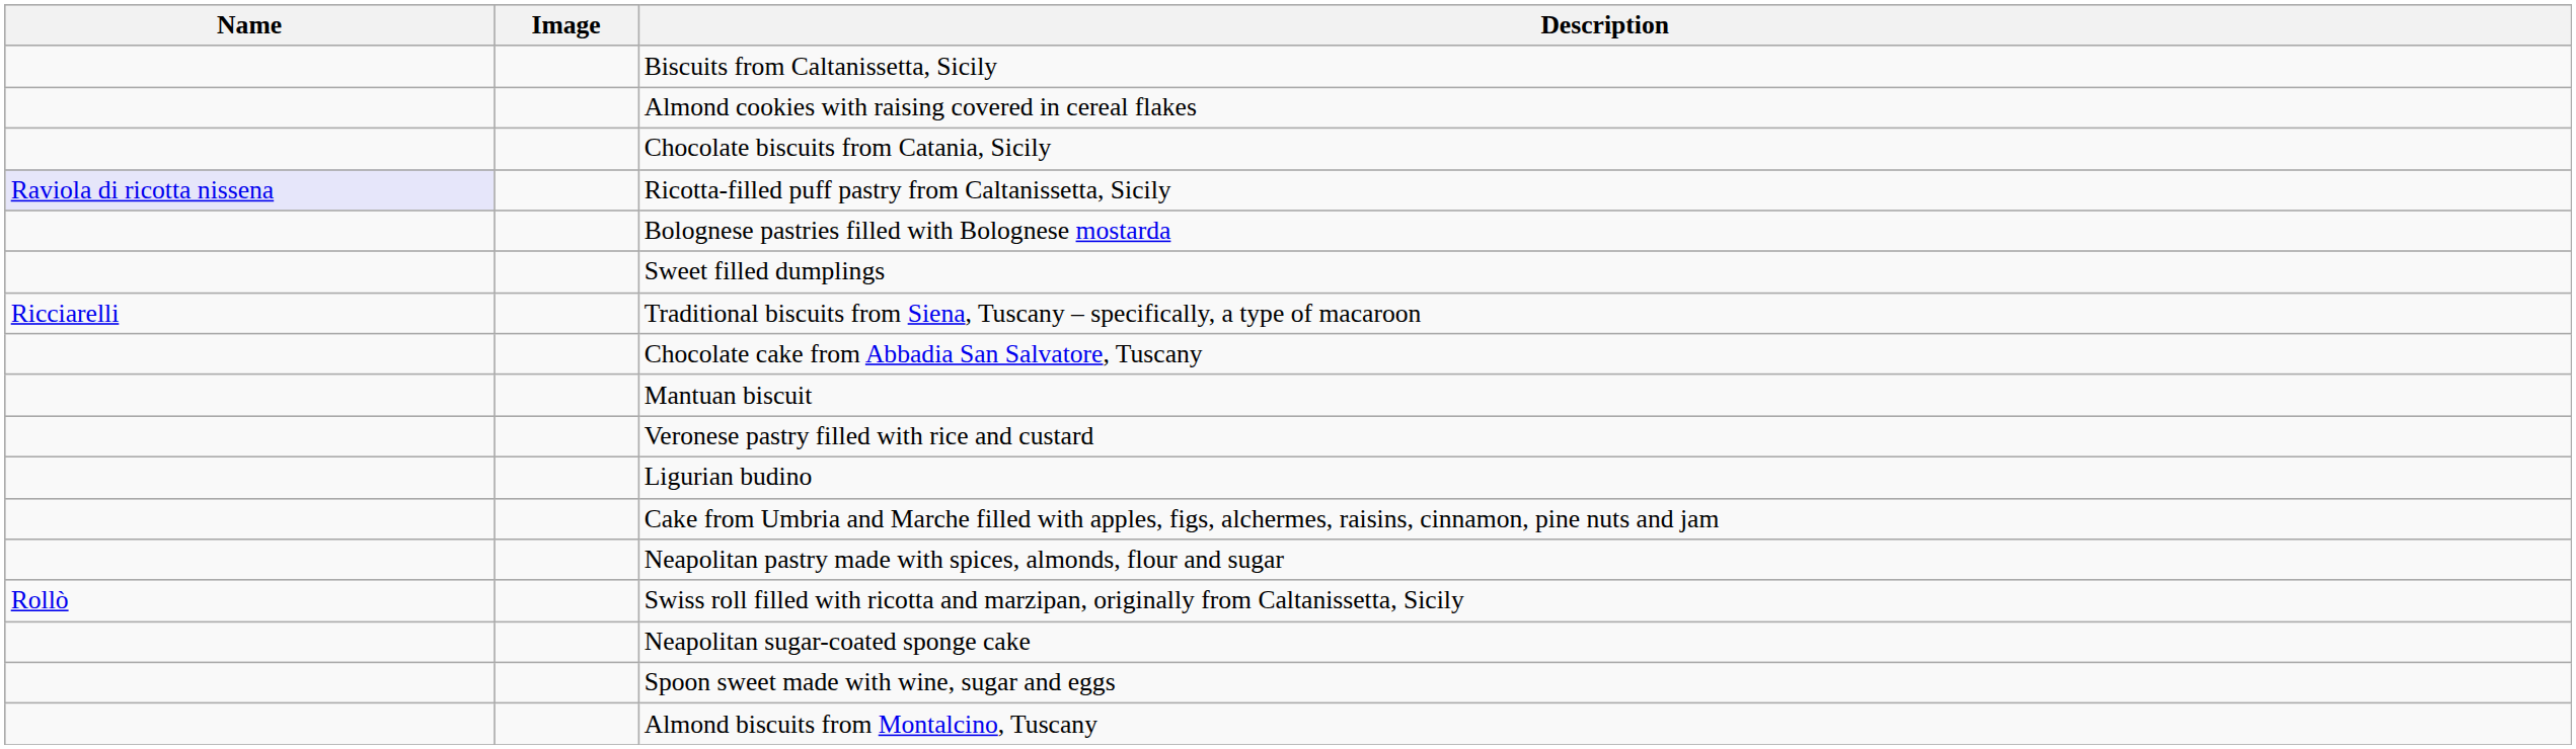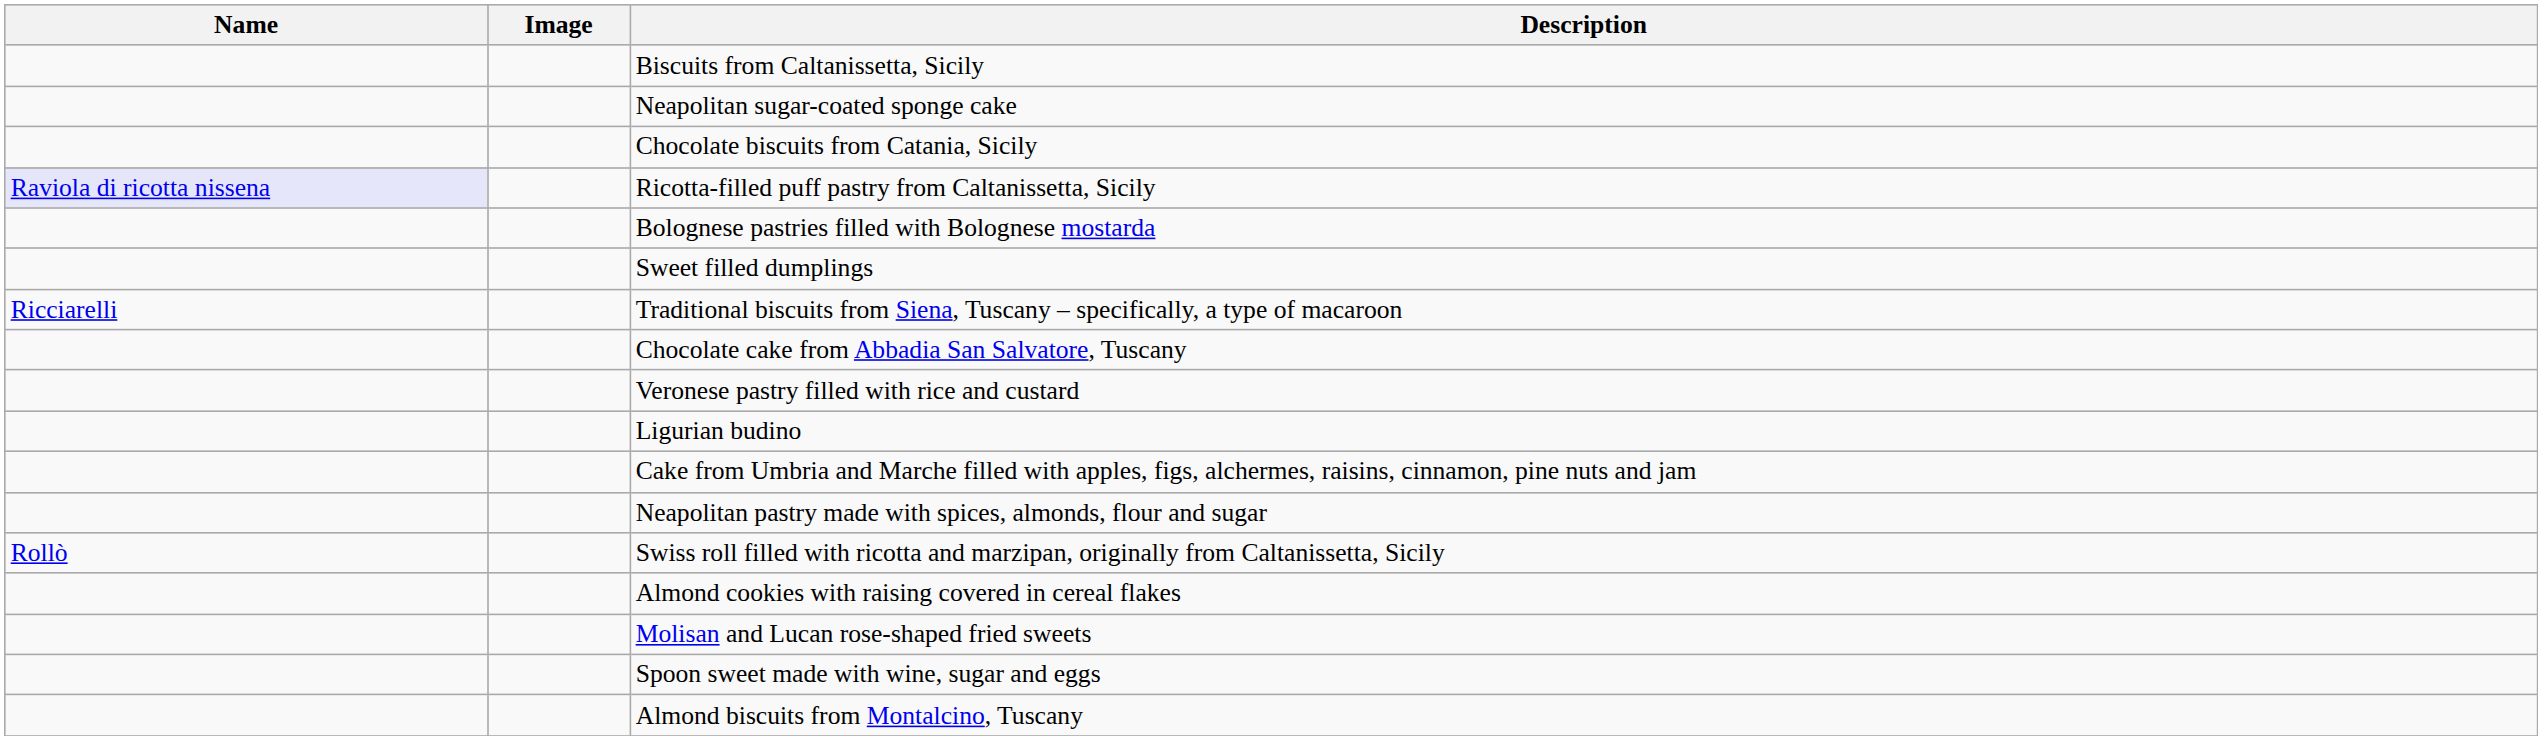 <table class="wikitable sortable" width="100%">
 <tr>
 <th>Name</th>
 <th class="unsortable">Image</th>
 <th>Description</th>
 </tr>
 <tr>
 <td></td>
 <td></td>
 <td>Biscuits from Caltanissetta, Sicily</td>
 </tr>
 <tr>
 <td></td>
 <td></td>
-<td>Almond cookies with raising covered in cereal flakes</td>
+<td>Neapolitan sugar-coated sponge cake</td>
 </tr>
 <tr>
 <td></td>
 <td></td>
 <td>Chocolate biscuits from Catania, Sicily</td>
 </tr>
 <tr>
 <td style="background: lavender;"><a href='#'>Raviola di ricotta nissena</a></td>
 <td></td>
 <td>Ricotta-filled puff pastry from Caltanissetta, Sicily</td>
 </tr>
 <tr>
 <td></td>
 <td></td>
 <td>Bolognese pastries filled with Bolognese <a href='#'>mostarda</a></td>
 </tr>
 <tr>
 <td></td>
 <td></td>
 <td>Sweet filled dumplings</td>
 </tr>
 <tr>
 <td><a href='#'>Ricciarelli</a></td>
 <td></td>
 <td>Traditional biscuits from <a href='#'>Siena</a>, Tuscany – specifically, a type of macaroon</td>
 </tr>
 <tr>
 <td></td>
 <td></td>
 <td>Chocolate cake from <a href='#'>Abbadia San Salvatore</a>, Tuscany</td>
 </tr>
 <tr>
 <td></td>
 <td></td>
-<td>Mantuan biscuit</td>
-</tr>
-<tr>
-<td></td>
-<td></td>
 <td>Veronese pastry filled with rice and custard</td>
 </tr>
 <tr>
 <td></td>
 <td></td>
 <td>Ligurian budino</td>
 </tr>
 <tr>
 <td></td>
 <td></td>
 <td>Cake from Umbria and Marche filled with apples, figs, alchermes, raisins, cinnamon, pine nuts and jam</td>
 </tr>
 <tr>
 <td></td>
 <td></td>
 <td>Neapolitan pastry made with spices, almonds, flour and sugar</td>
 </tr>
 <tr>
 <td><a href='#'>Rollò</a></td>
 <td></td>
 <td>Swiss roll filled with ricotta and marzipan, originally from Caltanissetta, Sicily</td>
 </tr>
 <tr>
 <td></td>
 <td></td>
-<td>Neapolitan sugar-coated sponge cake</td>
+<td>Almond cookies with raising covered in cereal flakes</td>
+</tr>
+<tr>
+<td></td>
+<td></td>
+<td><a href='#'>Molisan</a> and Lucan rose-shaped fried sweets</td>
 </tr>
 <tr>
 <td></td>
 <td></td>
 <td>Spoon sweet made with wine, sugar and eggs</td>
 </tr>
 <tr>
 <td></td>
 <td></td>
 <td>Almond biscuits from <a href='#'>Montalcino</a>, Tuscany</td>
 </tr>
 </table>
